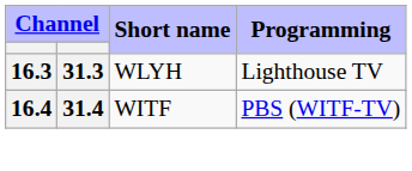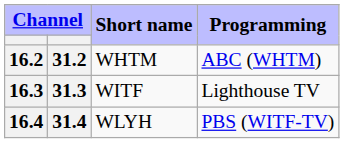 <table class="wikitable">
 <tr>
 <th style="background-color: #bdbdff" scope = "col" colspan="2"><a href='#'>Channel</a></th>
 <th style="background-color: #bdbdff" scope = "col" rowspan="2">Short name</th>
 <th style="background-color: #bdbdff" scope = "col" rowspan="2">Programming</th>
 </tr>
 <tr>
 <th scope = "col"></th>
 <th></th>
 </tr>
 <tr>
+<th scope = "row">16.2</th>
+<th>31.2</th>
+<td>WHTM</td>
+<td><a href='#'>ABC</a> (<a href='#'>WHTM</a>)</td>
+</tr>
+<tr>
 <th scope = "row">16.3</th>
 <th>31.3</th>
-<td>WLYH</td>
+<td>WITF</td>
 <td>Lighthouse TV</td>
 </tr>
 <tr>
 <th scope = "row">16.4</th>
 <th>31.4</th>
-<td>WITF</td>
+<td>WLYH</td>
 <td><a href='#'>PBS</a> (<a href='#'>WITF-TV</a>)</td>
 </tr>
 </table>
